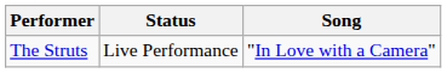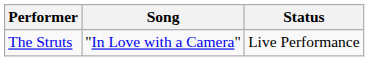 <table class="wikitable" style="font-size:85%;">
 <tr>
 <th>Performer</th>
+<th>Song</th>
 <th>Status</th>
-<th>Song</th>
 </tr>
 <tr>
 <td> <a href='#'>The Struts</a></td>
+<td>"<a href='#'>In Love with a Camera</a>"</td>
 <td>Live Performance</td>
-<td>"<a href='#'>In Love with a Camera</a>"</td>
 </tr>
 </table>
